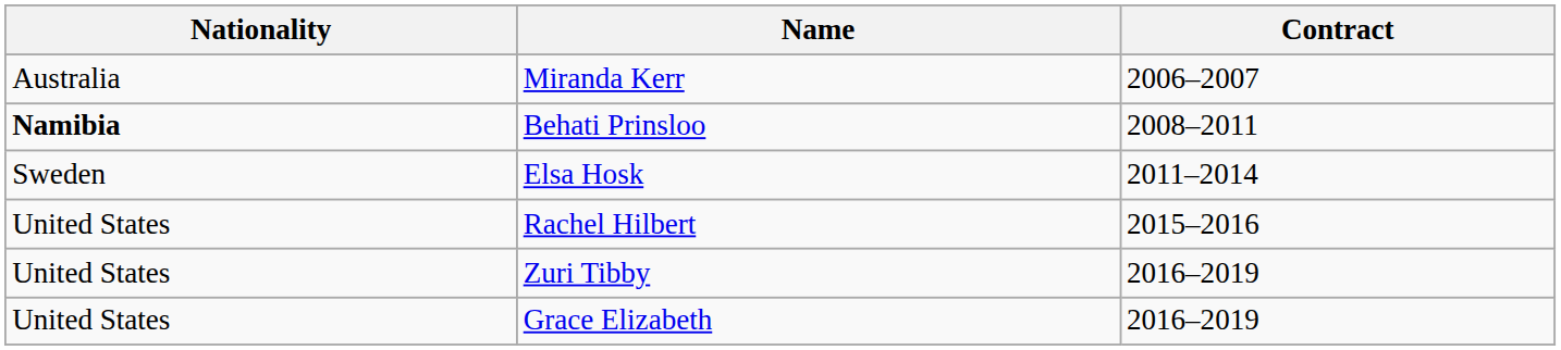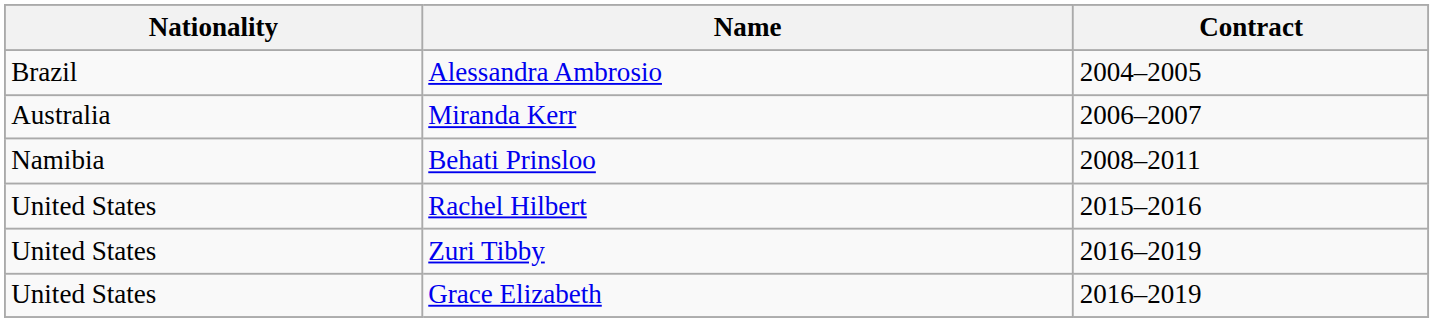 <table class="wikitable collapsible collapsed sortable" style="font-size:90%; width:60%;">
 <tr>
 <th>Nationality</th>
 <th>Name</th>
 <th>Contract</th>
 </tr>
 <tr>
+<td> Brazil</td>
+<td><a href='#'>Alessandra Ambrosio</a></td>
+<td>2004–2005</td>
+</tr>
+<tr>
 <td> Australia</td>
 <td><a href='#'>Miranda Kerr</a></td>
 <td>2006–2007</td>
 </tr>
 <tr>
-<td><strong> Namibia</strong></td>
+<td> Namibia</td>
 <td><a href='#'>Behati Prinsloo</a></td>
 <td>2008–2011</td>
-</tr>
-<tr>
-<td> Sweden</td>
-<td><a href='#'>Elsa Hosk</a></td>
-<td>2011–2014</td>
 </tr>
 <tr>
 <td> United States</td>
 <td><a href='#'>Rachel Hilbert</a></td>
 <td>2015–2016</td>
 </tr>
 <tr>
 <td> United States</td>
 <td><a href='#'>Zuri Tibby</a></td>
 <td>2016–2019</td>
 </tr>
 <tr>
 <td> United States</td>
 <td><a href='#'>Grace Elizabeth</a></td>
 <td>2016–2019</td>
 </tr>
 </table>
